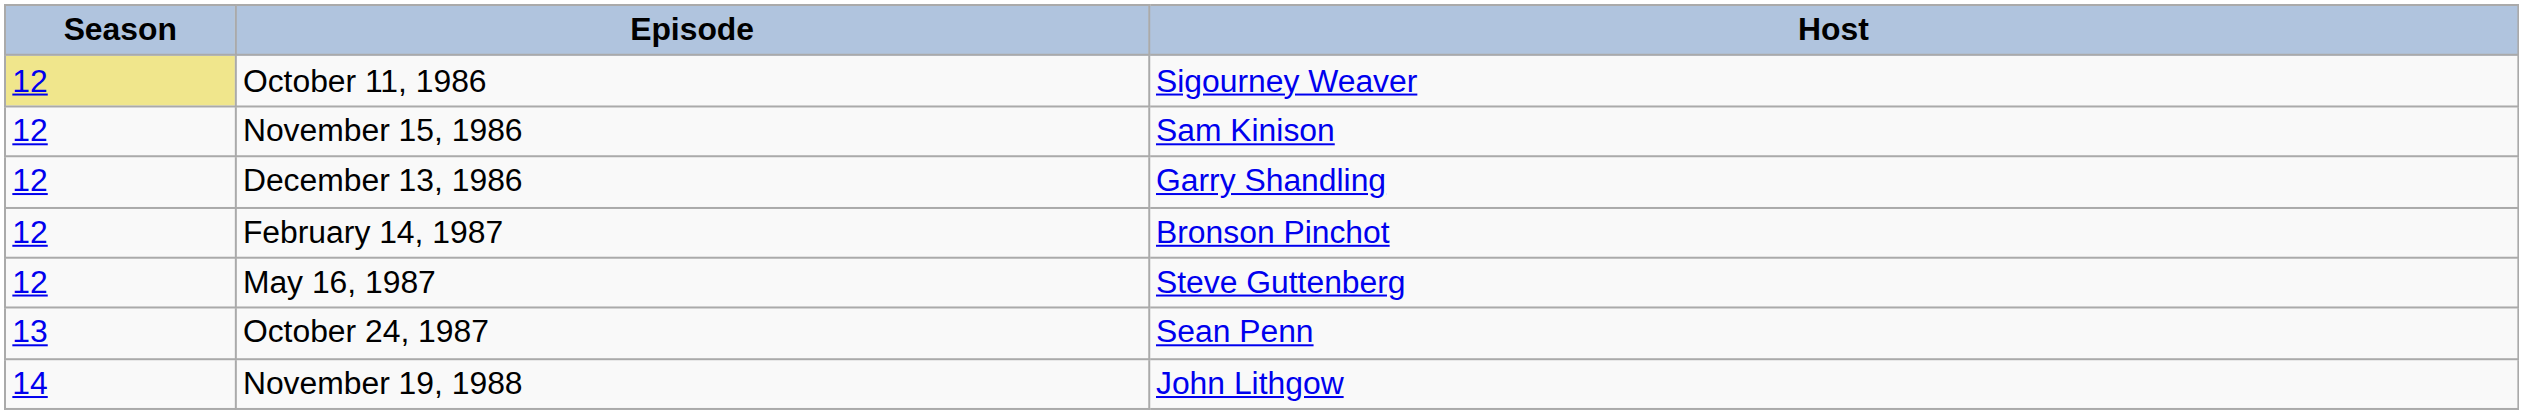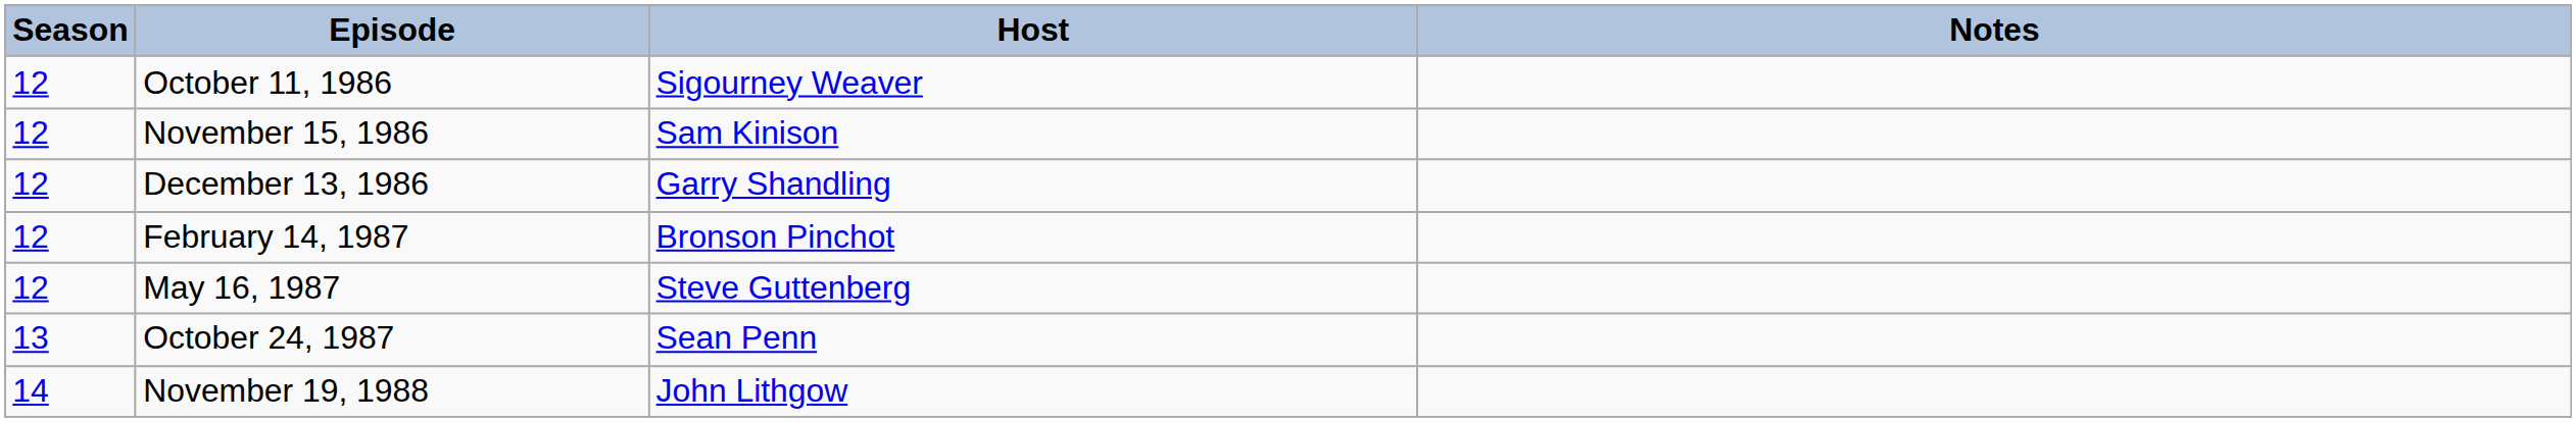 <table class="wikitable" style="width:100%;">
 <tr>
 <th style="background:#B0C4DE;" width="5%">Season</th>
 <th style="background:#B0C4DE;" width="20%">Episode</th>
 <th style="background:#B0C4DE;" width="30%">Host</th>
+<th style="background:#B0C4DE;" width="45%">Notes</th>
 </tr>
 <tr>
-<td style="background: khaki;"><a href='#'>12</a></td>
+<td><a href='#'>12</a></td>
 <td>October 11, 1986</td>
 <td><a href='#'>Sigourney Weaver</a></td>
+<td></td>
 </tr>
 <tr>
 <td><a href='#'>12</a></td>
 <td>November 15, 1986</td>
 <td><a href='#'>Sam Kinison</a></td>
+<td></td>
 </tr>
 <tr>
 <td><a href='#'>12</a></td>
 <td>December 13, 1986</td>
 <td><a href='#'>Garry Shandling</a></td>
+<td></td>
 </tr>
 <tr>
 <td><a href='#'>12</a></td>
 <td>February 14, 1987</td>
 <td><a href='#'>Bronson Pinchot</a></td>
+<td></td>
 </tr>
 <tr>
 <td><a href='#'>12</a></td>
 <td>May 16, 1987</td>
 <td><a href='#'>Steve Guttenberg</a></td>
+<td></td>
 </tr>
 <tr>
 <td><a href='#'>13</a></td>
 <td>October 24, 1987</td>
 <td><a href='#'>Sean Penn</a></td>
+<td></td>
 </tr>
 <tr>
 <td><a href='#'>14</a></td>
 <td>November 19, 1988</td>
 <td><a href='#'>John Lithgow</a></td>
+<td></td>
 </tr>
 </table>
